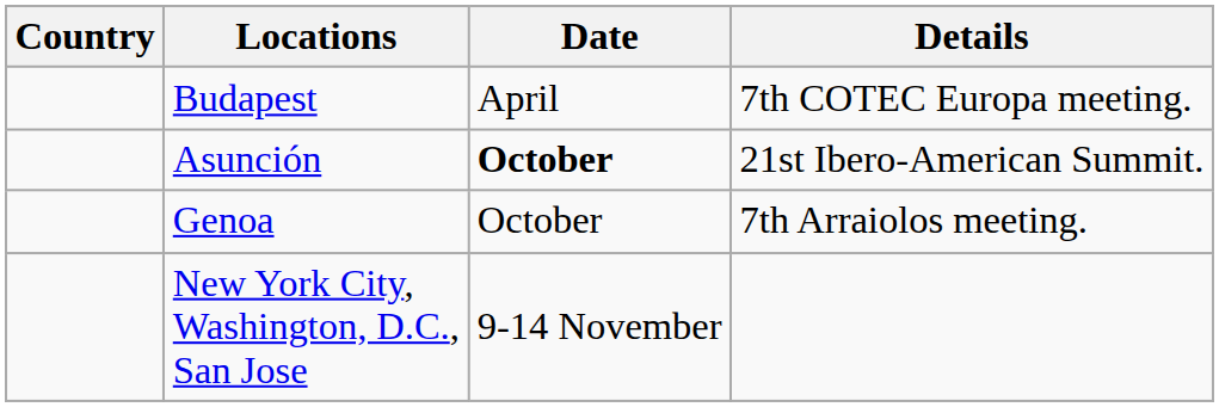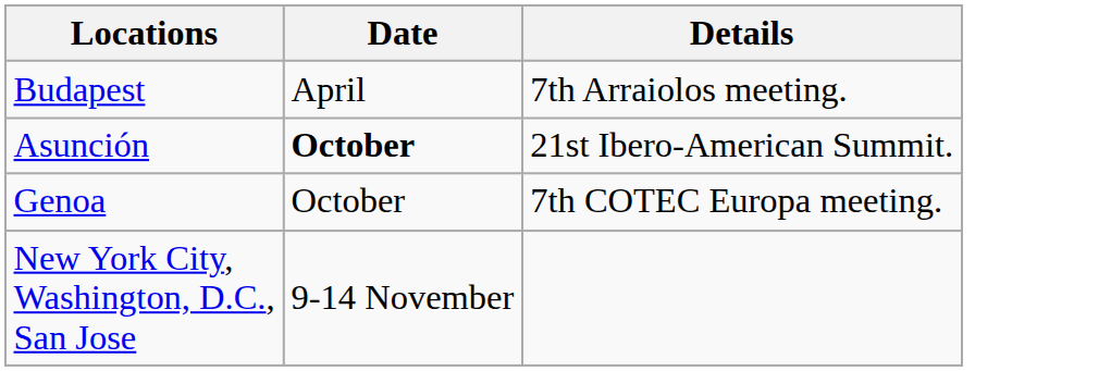 <table class="wikitable">
 <tr>
-<th>Country</th>
 <th>Locations</th>
 <th>Date</th>
 <th>Details</th>
 </tr>
 <tr>
-<td></td>
 <td><a href='#'>Budapest</a></td>
 <td>April</td>
-<td>7th COTEC Europa meeting.</td>
+<td>7th Arraiolos meeting.</td>
 </tr>
 <tr>
-<td></td>
 <td><a href='#'>Asunción</a></td>
 <td><strong>October</strong></td>
 <td>21st Ibero-American Summit.</td>
 </tr>
 <tr>
-<td></td>
 <td><a href='#'>Genoa</a></td>
 <td>October</td>
-<td>7th Arraiolos meeting.</td>
+<td>7th COTEC Europa meeting.</td>
 </tr>
 <tr>
-<td></td>
 <td><a href='#'>New York City</a>,<br><a href='#'>Washington, D.C.</a>,<br><a href='#'>San Jose</a></td>
 <td>9-14 November</td>
 <td></td>
 </tr>
 </table>
